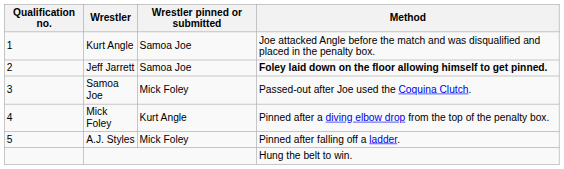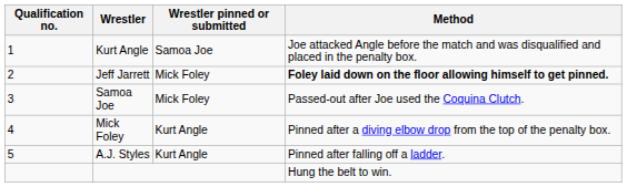 <table class="wikitable">
 <tr>
 <th>Qualification no.</th>
 <th>Wrestler</th>
 <th>Wrestler pinned or submitted</th>
 <th>Method</th>
 </tr>
 <tr>
 <td>1</td>
 <td>Kurt Angle</td>
 <td>Samoa Joe</td>
 <td>Joe attacked Angle before the match and was disqualified and placed in the penalty box.</td>
 </tr>
 <tr>
 <td>2</td>
 <td>Jeff Jarrett</td>
-<td>Samoa Joe</td>
+<td>Mick Foley</td>
 <td><strong>Foley laid down on the floor allowing himself to get pinned.</strong></td>
 </tr>
 <tr>
 <td>3</td>
 <td>Samoa Joe</td>
 <td>Mick Foley</td>
 <td>Passed-out after Joe used the <a href='#'>Coquina Clutch</a>.</td>
 </tr>
 <tr>
 <td>4</td>
 <td>Mick Foley</td>
 <td>Kurt Angle</td>
 <td>Pinned after a <a href='#'>diving elbow drop</a> from the top of the penalty box.</td>
 </tr>
 <tr>
 <td>5</td>
 <td>A.J. Styles</td>
-<td>Mick Foley</td>
+<td>Kurt Angle</td>
 <td>Pinned after falling off a <a href='#'>ladder</a>.</td>
 </tr>
 <tr>
 <td></td>
 <td colspan=2></td>
 <td>Hung the belt to win.</td>
 </tr>
 </table>
